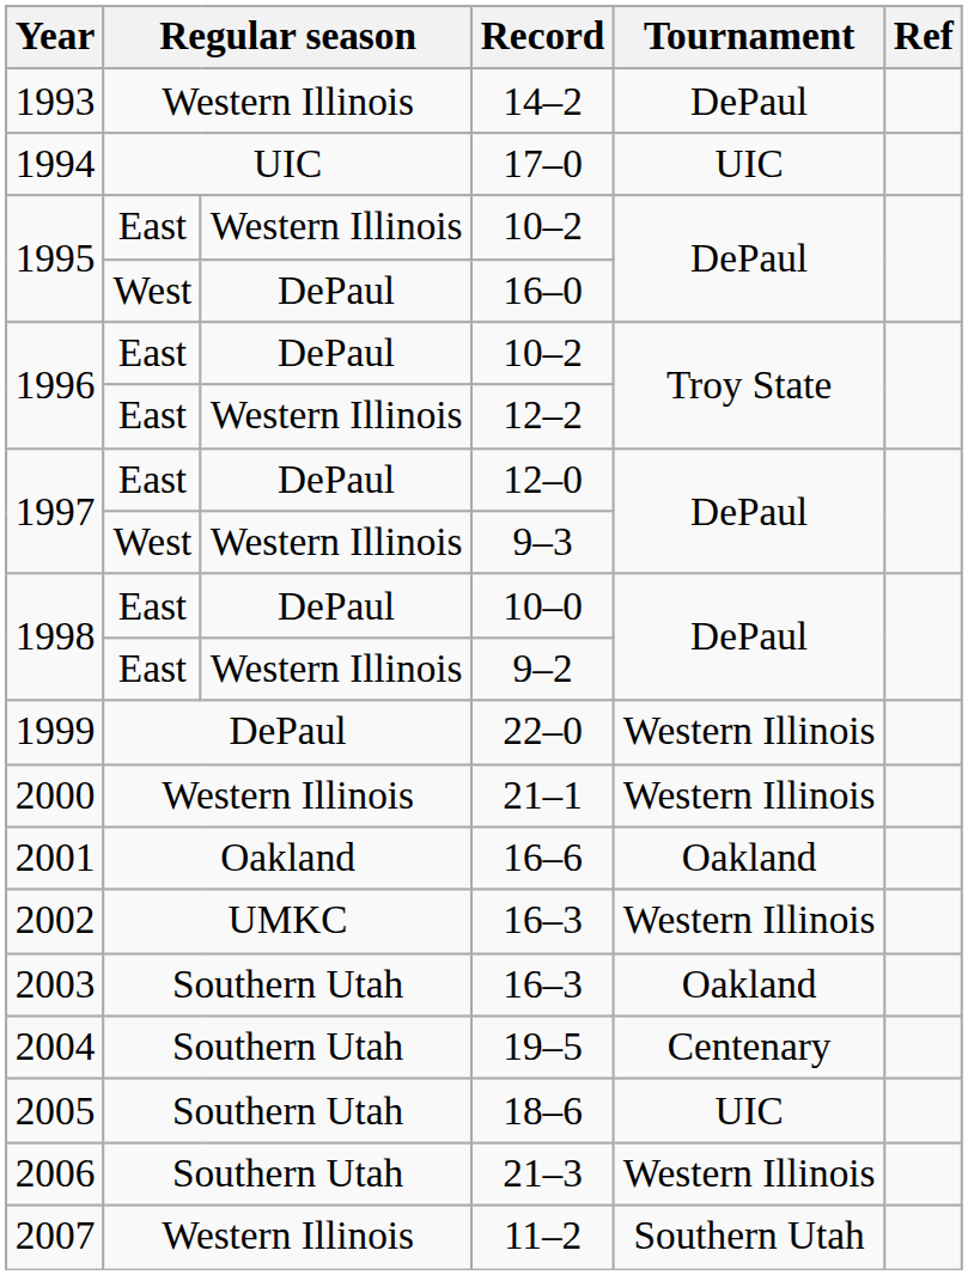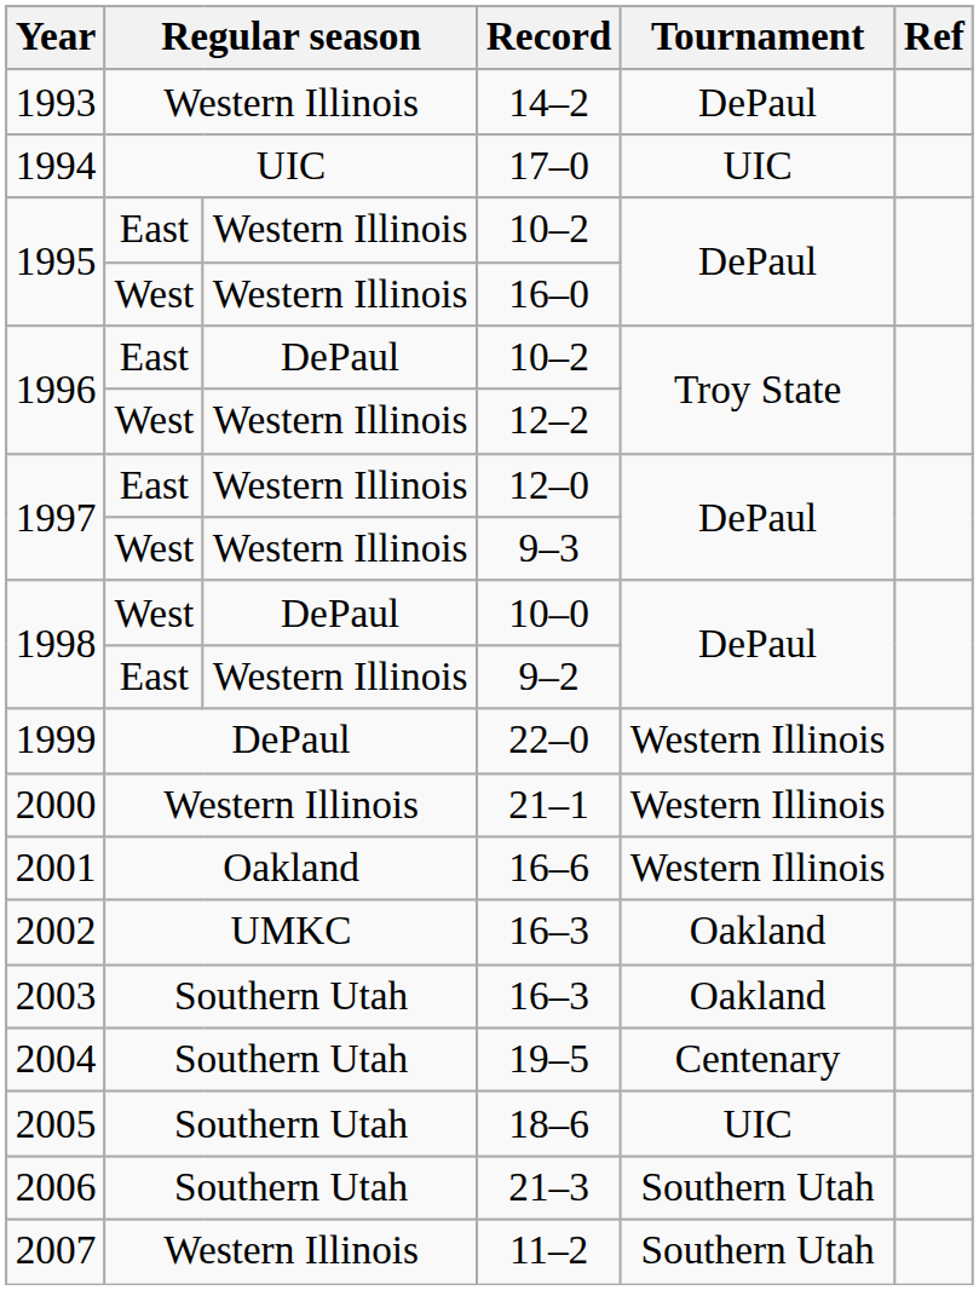 <table class="wikitable" style="text-align:center;" cellspacing="2">
 <tr>
 <th>Year</th>
 <th colspan=2>Regular season</th>
 <th>Record</th>
 <th>Tournament</th>
 <th>Ref</th>
 </tr>
 <tr>
 <td>1993</td>
 <td colspan=2>Western Illinois</td>
 <td>14–2</td>
 <td>DePaul</td>
 <td></td>
 </tr>
 <tr>
 <td>1994</td>
 <td colspan=2>UIC</td>
 <td>17–0</td>
 <td>UIC</td>
 <td></td>
 </tr>
 <tr>
 <td rowspan=2>1995</td>
 <td>East</td>
 <td>Western Illinois</td>
 <td>10–2</td>
 <td rowspan=2>DePaul</td>
 <td rowspan=2></td>
 </tr>
 <tr>
 <td>West</td>
-<td>DePaul</td>
+<td>Western Illinois</td>
 <td>16–0</td>
 </tr>
 <tr>
 <td rowspan=2>1996</td>
 <td>East</td>
 <td>DePaul</td>
 <td>10–2</td>
 <td rowspan=2>Troy State</td>
 <td rowspan=2></td>
 </tr>
 <tr>
-<td>East</td>
+<td>West</td>
 <td>Western Illinois</td>
 <td>12–2</td>
 </tr>
 <tr>
 <td rowspan=2>1997</td>
 <td>East</td>
-<td>DePaul</td>
+<td>Western Illinois</td>
 <td>12–0</td>
 <td rowspan=2>DePaul</td>
 <td rowspan=2></td>
 </tr>
 <tr>
 <td>West</td>
 <td>Western Illinois</td>
 <td>9–3</td>
 </tr>
 <tr>
 <td rowspan=2>1998</td>
-<td>East</td>
+<td>West</td>
 <td>DePaul</td>
 <td>10–0</td>
 <td rowspan=2>DePaul</td>
 <td rowspan=2></td>
 </tr>
 <tr>
 <td>East</td>
 <td>Western Illinois</td>
 <td>9–2</td>
 </tr>
 <tr>
 <td>1999</td>
 <td colspan=2>DePaul</td>
 <td>22–0</td>
 <td>Western Illinois</td>
 <td></td>
 </tr>
 <tr>
 <td>2000</td>
 <td colspan=2>Western Illinois</td>
 <td>21–1</td>
 <td>Western Illinois</td>
 <td></td>
 </tr>
 <tr>
 <td>2001</td>
 <td colspan=2>Oakland</td>
 <td>16–6</td>
-<td>Oakland</td>
+<td>Western Illinois</td>
 <td></td>
 </tr>
 <tr>
 <td>2002</td>
 <td colspan=2>UMKC</td>
 <td>16–3</td>
-<td>Western Illinois</td>
+<td>Oakland</td>
 <td></td>
 </tr>
 <tr>
 <td>2003</td>
 <td colspan=2>Southern Utah</td>
 <td>16–3</td>
 <td>Oakland</td>
 <td></td>
 </tr>
 <tr>
 <td>2004</td>
 <td colspan=2>Southern Utah</td>
 <td>19–5</td>
 <td>Centenary</td>
 <td></td>
 </tr>
 <tr>
 <td>2005</td>
 <td colspan=2>Southern Utah</td>
 <td>18–6</td>
 <td>UIC</td>
 <td></td>
 </tr>
 <tr>
 <td>2006</td>
 <td colspan=2>Southern Utah</td>
 <td>21–3</td>
-<td>Western Illinois</td>
+<td>Southern Utah</td>
 <td></td>
 </tr>
 <tr>
 <td>2007</td>
 <td colspan=2>Western Illinois</td>
 <td>11–2</td>
 <td>Southern Utah</td>
 <td></td>
 </tr>
 </table>
